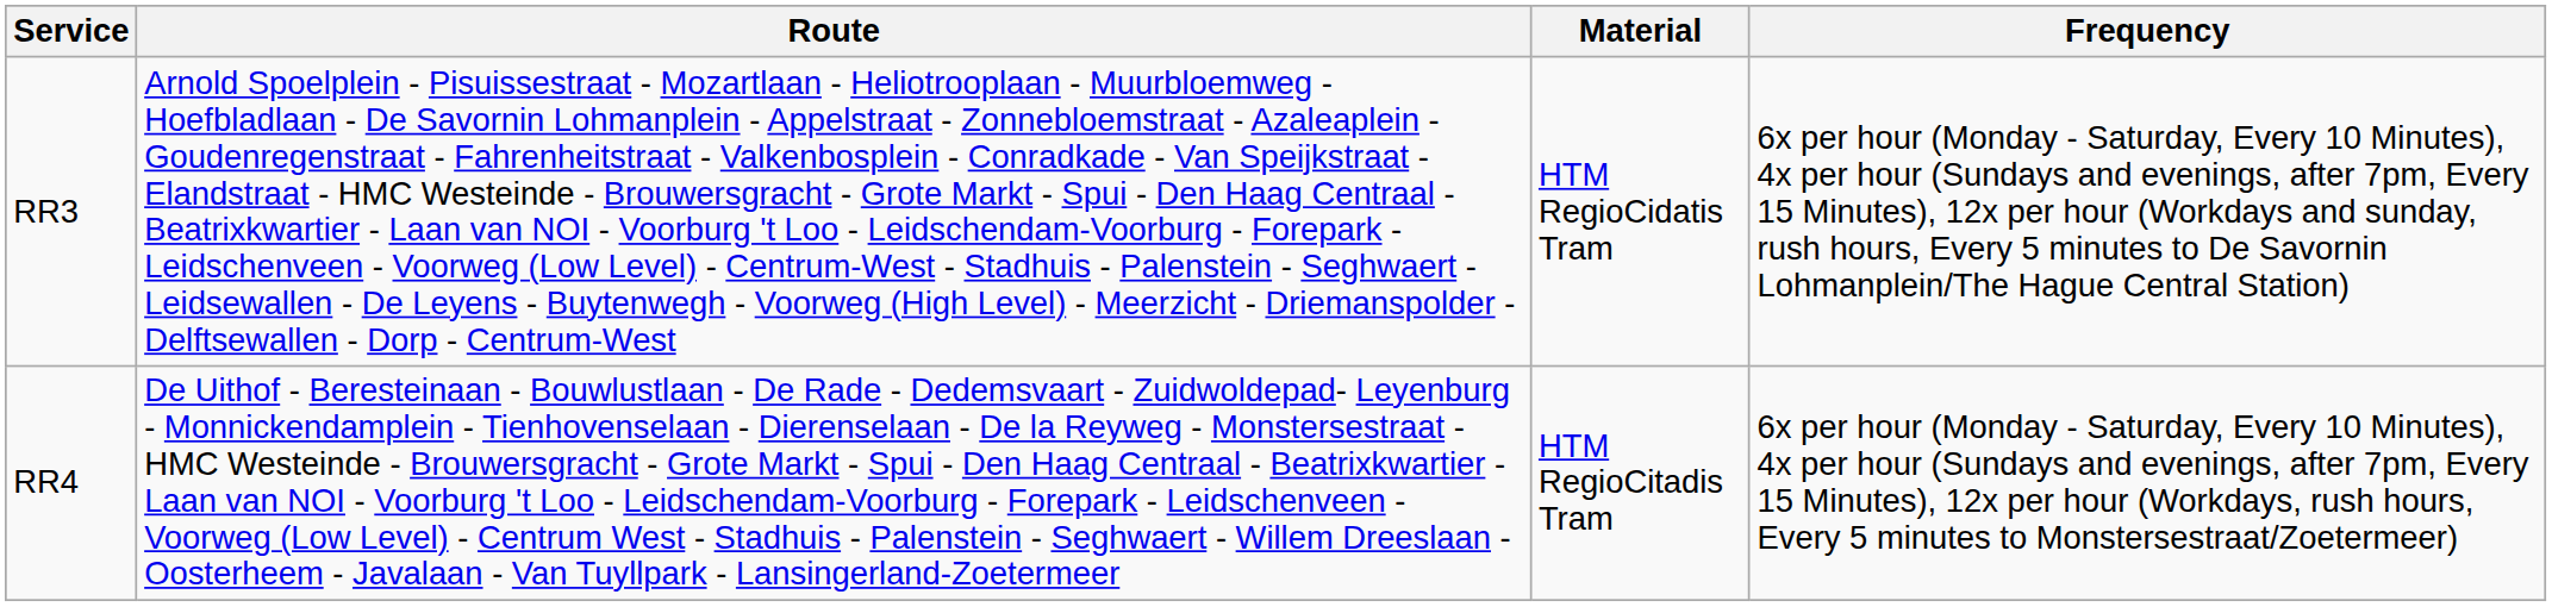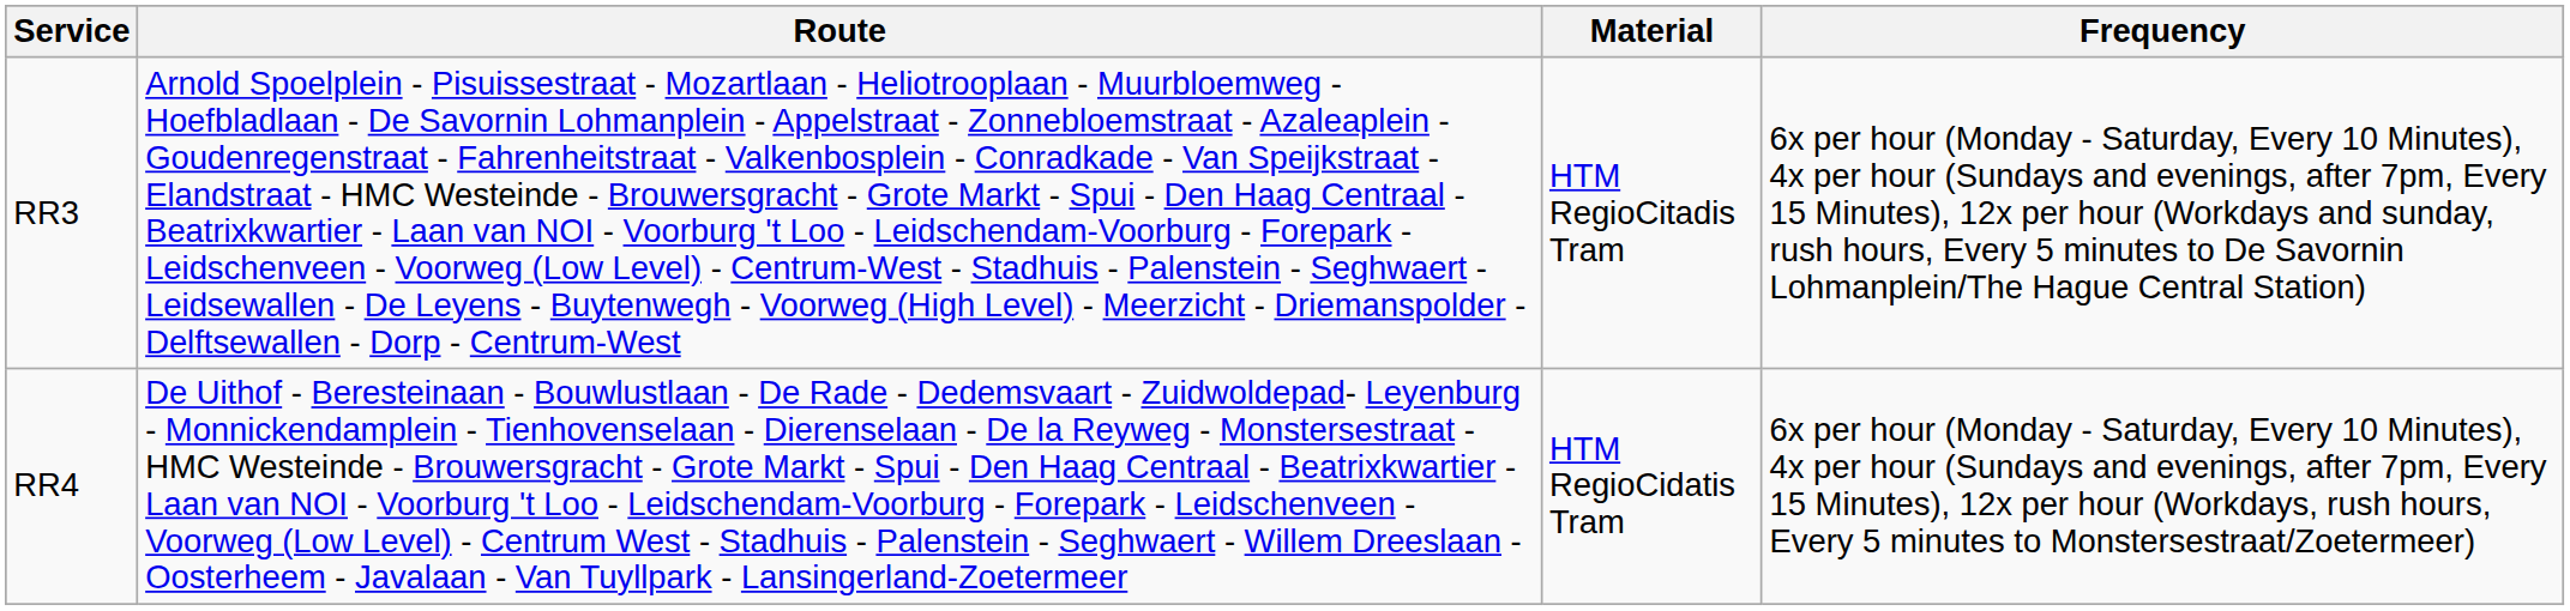 <table class="wikitable vatop">
 <tr>
 <th>Service</th>
 <th>Route</th>
 <th>Material</th>
 <th>Frequency</th>
 </tr>
 <tr>
 <td>RR3</td>
 <td><a href='#'>Arnold Spoelplein</a> - <a href='#'>Pisuissestraat</a> - <a href='#'>Mozartlaan</a> - <a href='#'>Heliotrooplaan</a> - <a href='#'>Muurbloemweg</a> - <a href='#'>Hoefbladlaan</a> - <a href='#'>De Savornin Lohmanplein</a> - <a href='#'>Appelstraat</a> - <a href='#'>Zonnebloemstraat</a> - <a href='#'>Azaleaplein</a> - <a href='#'>Goudenregenstraat</a> - <a href='#'>Fahrenheitstraat</a> - <a href='#'>Valkenbosplein</a> - <a href='#'>Conradkade</a> - <a href='#'>Van Speijkstraat</a> - <a href='#'>Elandstraat</a> - HMC Westeinde - <a href='#'>Brouwersgracht</a> - <a href='#'>Grote Markt</a> - <a href='#'>Spui</a> - <a href='#'>Den Haag Centraal</a> - <a href='#'>Beatrixkwartier</a> - <a href='#'>Laan van NOI</a> - <a href='#'>Voorburg 't Loo</a> - <a href='#'>Leidschendam-Voorburg</a> - <a href='#'>Forepark</a> - <a href='#'>Leidschenveen</a> - <a href='#'>Voorweg (Low Level)</a> - <a href='#'>Centrum-West</a> - <a href='#'>Stadhuis</a> - <a href='#'>Palenstein</a> - <a href='#'>Seghwaert</a> - <a href='#'>Leidsewallen</a> - <a href='#'>De Leyens</a> - <a href='#'>Buytenwegh</a> - <a href='#'>Voorweg (High Level)</a> - <a href='#'>Meerzicht</a> - <a href='#'>Driemanspolder</a> - <a href='#'>Delftsewallen</a> - <a href='#'>Dorp</a> - <a href='#'>Centrum-West</a></td>
-<td><a href='#'>HTM</a> RegioCidatis Tram</td>
+<td><a href='#'>HTM</a> RegioCitadis Tram</td>
 <td>6x per hour (Monday - Saturday, Every 10 Minutes), 4x per hour (Sundays and evenings, after 7pm, Every 15 Minutes), 12x per hour (Workdays and sunday, rush hours, Every 5 minutes to De Savornin Lohmanplein/The Hague Central Station)</td>
 </tr>
 <tr>
 <td>RR4</td>
 <td><a href='#'>De Uithof</a> - <a href='#'>Beresteinaan</a> - <a href='#'>Bouwlustlaan</a> - <a href='#'>De Rade</a> - <a href='#'>Dedemsvaart</a> - <a href='#'>Zuidwoldepad</a>- <a href='#'>Leyenburg</a> - <a href='#'>Monnickendamplein</a> - <a href='#'>Tienhovenselaan</a> - <a href='#'>Dierenselaan</a> - <a href='#'>De la Reyweg</a> - <a href='#'>Monstersestraat</a> - HMC Westeinde - <a href='#'>Brouwersgracht</a> - <a href='#'>Grote Markt</a> - <a href='#'>Spui</a> - <a href='#'>Den Haag Centraal</a> - <a href='#'>Beatrixkwartier</a> - <a href='#'>Laan van NOI</a> - <a href='#'>Voorburg 't Loo</a> - <a href='#'>Leidschendam-Voorburg</a> - <a href='#'>Forepark</a> - <a href='#'>Leidschenveen</a> - <a href='#'>Voorweg (Low Level)</a> - <a href='#'>Centrum West</a> - <a href='#'>Stadhuis</a> - <a href='#'>Palenstein</a> - <a href='#'>Seghwaert</a> - <a href='#'>Willem Dreeslaan</a> - <a href='#'>Oosterheem</a> - <a href='#'>Javalaan</a> - <a href='#'>Van Tuyllpark</a> - <a href='#'>Lansingerland-Zoetermeer</a></td>
-<td><a href='#'>HTM</a> RegioCitadis Tram</td>
+<td><a href='#'>HTM</a> RegioCidatis Tram</td>
 <td>6x per hour (Monday - Saturday, Every 10 Minutes), 4x per hour (Sundays and evenings, after 7pm, Every 15 Minutes), 12x per hour (Workdays, rush hours, Every 5 minutes to Monstersestraat/Zoetermeer)</td>
 </tr>
 </table>
